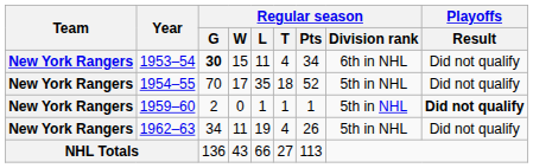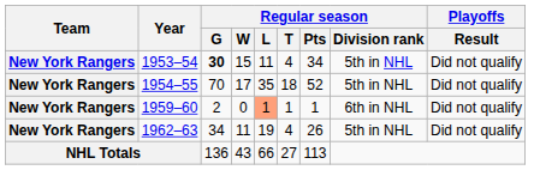 <table class="wikitable" style="font-size: 95%; text-align:center;">
 <tr>
 <th rowspan="2">Team</th>
 <th rowspan="2">Year</th>
 <th colspan="6"><a href='#'>Regular season</a></th>
 <th colspan="1"><a href='#'>Playoffs</a></th>
 </tr>
 <tr>
 <th>G</th>
 <th>W</th>
 <th>L</th>
 <th>T</th>
 <th>Pts</th>
 <th>Division rank</th>
 <th>Result</th>
 </tr>
 <tr>
 <th><a href='#'>New York Rangers</a></th>
 <td><a href='#'>1953–54</a></td>
 <td><strong>30</strong></td>
 <td>15</td>
 <td>11</td>
 <td>4</td>
 <td>34</td>
-<td>6th in NHL</td>
+<td>5th in <a href='#'>NHL</a></td>
 <td>Did not qualify</td>
 </tr>
 <tr>
 <th>New York Rangers</th>
 <td><a href='#'>1954–55</a></td>
 <td>70</td>
 <td>17</td>
 <td>35</td>
 <td>18</td>
 <td>52</td>
 <td>5th in NHL</td>
 <td>Did not qualify</td>
 </tr>
 <tr>
 <th>New York Rangers</th>
 <td><a href='#'>1959–60</a></td>
 <td>2</td>
 <td>0</td>
+<td style="background: lightsalmon;">1</td>
 <td>1</td>
 <td>1</td>
-<td>1</td>
-<td>5th in <a href='#'>NHL</a></td>
-<td><strong>Did not qualify</strong></td>
+<td>6th in NHL</td>
+<td>Did not qualify</td>
 </tr>
 <tr>
 <th>New York Rangers</th>
 <td><a href='#'>1962–63</a></td>
 <td>34</td>
 <td>11</td>
 <td>19</td>
 <td>4</td>
 <td>26</td>
 <td>5th in NHL</td>
 <td>Did not qualify</td>
 </tr>
 <tr>
 <th colspan="2">NHL Totals</th>
 <td>136</td>
 <td>43</td>
 <td>66</td>
 <td>27</td>
 <td>113</td>
 </tr>
 </table>
